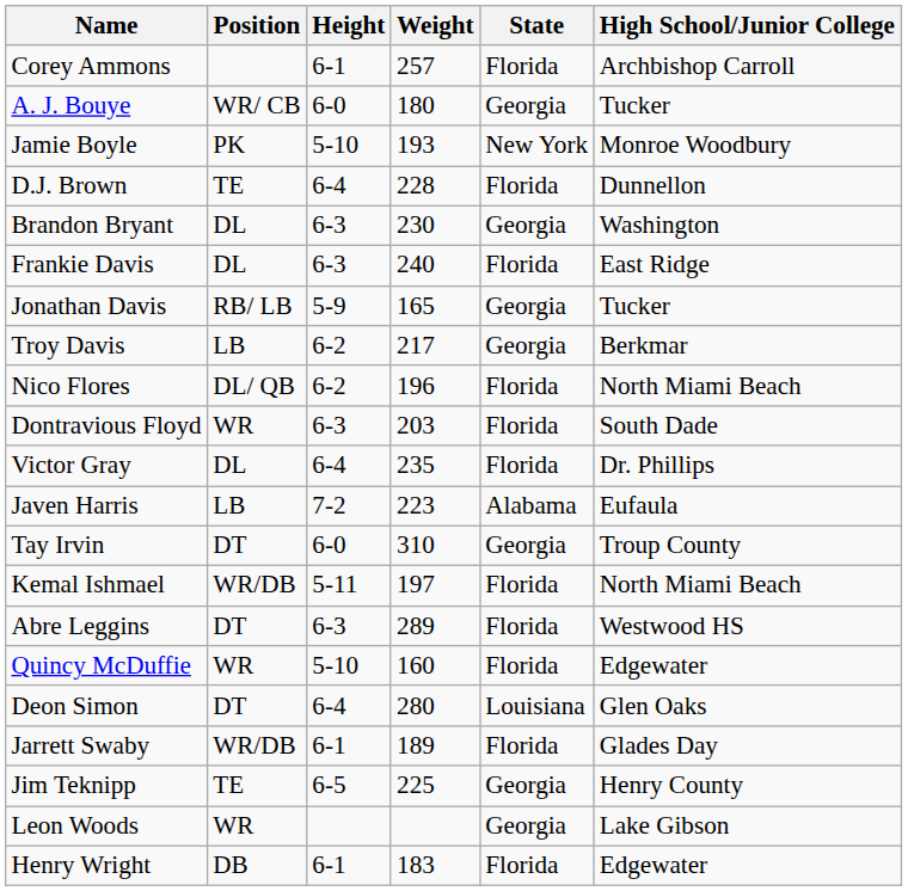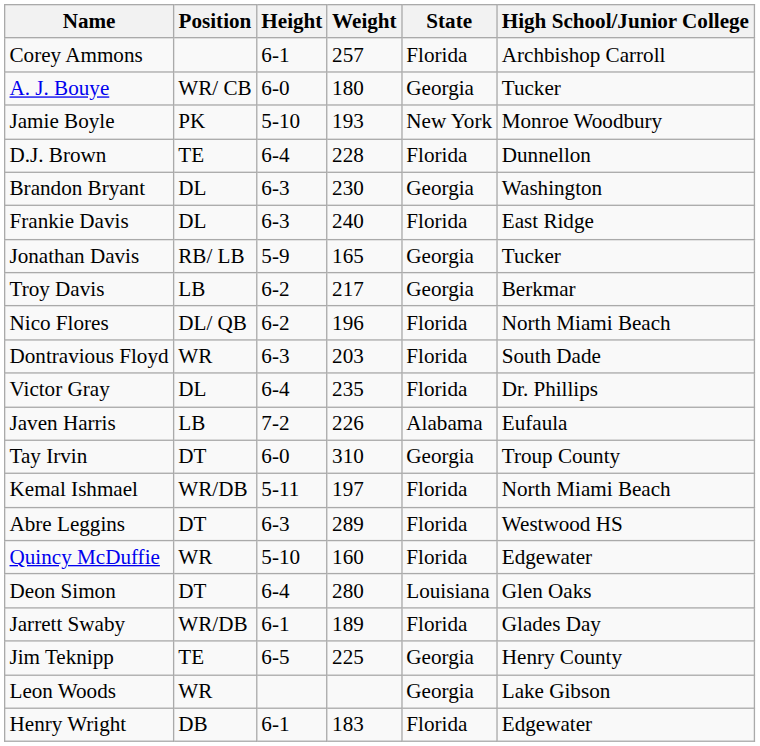 <table class="wikitable sortable" style="white-space:nowrap;">
 <tr>
 <th>Name</th>
 <th>Position</th>
 <th>Height</th>
 <th>Weight</th>
 <th>State</th>
 <th>High School/Junior College</th>
 </tr>
 <tr>
 <td>Corey Ammons</td>
 <td></td>
 <td>6-1</td>
 <td>257</td>
 <td>Florida</td>
 <td>Archbishop Carroll</td>
 </tr>
 <tr>
 <td><a href='#'>A. J. Bouye</a></td>
 <td>WR/ CB</td>
 <td>6-0</td>
 <td>180</td>
 <td>Georgia</td>
 <td>Tucker</td>
 </tr>
 <tr>
 <td>Jamie Boyle</td>
 <td>PK</td>
 <td>5-10</td>
 <td>193</td>
 <td>New York</td>
 <td>Monroe Woodbury</td>
 </tr>
 <tr>
 <td>D.J. Brown</td>
 <td>TE</td>
 <td>6-4</td>
 <td>228</td>
 <td>Florida</td>
 <td>Dunnellon</td>
 </tr>
 <tr>
 <td>Brandon Bryant</td>
 <td>DL</td>
 <td>6-3</td>
 <td>230</td>
 <td>Georgia</td>
 <td>Washington</td>
 </tr>
 <tr>
 <td>Frankie Davis</td>
 <td>DL</td>
 <td>6-3</td>
 <td>240</td>
 <td>Florida</td>
 <td>East Ridge</td>
 </tr>
 <tr>
 <td>Jonathan Davis</td>
 <td>RB/ LB</td>
 <td>5-9</td>
 <td>165</td>
 <td>Georgia</td>
 <td>Tucker</td>
 </tr>
 <tr>
 <td>Troy Davis</td>
 <td>LB</td>
 <td>6-2</td>
 <td>217</td>
 <td>Georgia</td>
 <td>Berkmar</td>
 </tr>
 <tr>
 <td>Nico Flores</td>
 <td>DL/ QB</td>
 <td>6-2</td>
 <td>196</td>
 <td>Florida</td>
 <td>North Miami Beach</td>
 </tr>
 <tr>
 <td>Dontravious Floyd</td>
 <td>WR</td>
 <td>6-3</td>
 <td>203</td>
 <td>Florida</td>
 <td>South Dade</td>
 </tr>
 <tr>
 <td>Victor Gray</td>
 <td>DL</td>
 <td>6-4</td>
 <td>235</td>
 <td>Florida</td>
 <td>Dr. Phillips</td>
 </tr>
 <tr>
 <td>Javen Harris</td>
 <td>LB</td>
 <td>7-2</td>
-<td>223</td>
+<td>226</td>
 <td>Alabama</td>
 <td>Eufaula</td>
 </tr>
 <tr>
 <td>Tay Irvin</td>
 <td>DT</td>
 <td>6-0</td>
 <td>310</td>
 <td>Georgia</td>
 <td>Troup County</td>
 </tr>
 <tr>
 <td>Kemal Ishmael</td>
 <td>WR/DB</td>
 <td>5-11</td>
 <td>197</td>
 <td>Florida</td>
 <td>North Miami Beach</td>
 </tr>
 <tr>
 <td>Abre Leggins</td>
 <td>DT</td>
 <td>6-3</td>
 <td>289</td>
 <td>Florida</td>
 <td>Westwood HS</td>
 </tr>
 <tr>
 <td><a href='#'>Quincy McDuffie</a></td>
 <td>WR</td>
 <td>5-10</td>
 <td>160</td>
 <td>Florida</td>
 <td>Edgewater</td>
 </tr>
 <tr>
 <td>Deon Simon</td>
 <td>DT</td>
 <td>6-4</td>
 <td>280</td>
 <td>Louisiana</td>
 <td>Glen Oaks</td>
 </tr>
 <tr>
 <td>Jarrett Swaby</td>
 <td>WR/DB</td>
 <td>6-1</td>
 <td>189</td>
 <td>Florida</td>
 <td>Glades Day</td>
 </tr>
 <tr>
 <td>Jim Teknipp</td>
 <td>TE</td>
 <td>6-5</td>
 <td>225</td>
 <td>Georgia</td>
 <td>Henry County</td>
 </tr>
 <tr>
 <td>Leon Woods</td>
 <td>WR</td>
 <td></td>
 <td></td>
 <td>Georgia</td>
 <td>Lake Gibson</td>
 </tr>
 <tr>
 <td>Henry Wright</td>
 <td>DB</td>
 <td>6-1</td>
 <td>183</td>
 <td>Florida</td>
 <td>Edgewater</td>
 </tr>
 </table>
